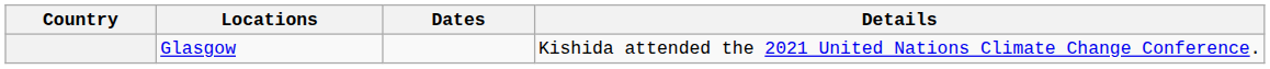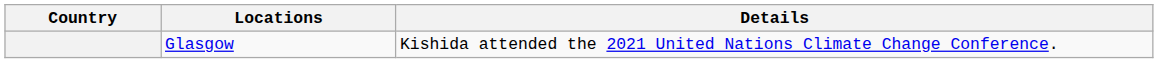 <table class="wikitable sortable" border="1" style="margin: 1em auto 1em auto">
 <tr>
 <th scope="col" style="width: 12%;">Country</th>
 <th scope="col" style="width: 18%;">Locations</th>
-<th scope="col" style="width: 12%;">Dates</th>
 <th class="unsortable" scope="col" style="width: 58%;">Details</th>
 </tr>
 <tr>
 <th></th>
 <td><a href='#'>Glasgow</a></td>
-<td></td>
 <td>Kishida attended the <a href='#'>2021 United Nations Climate Change Conference</a>.</td>
 </tr>
 </table>
